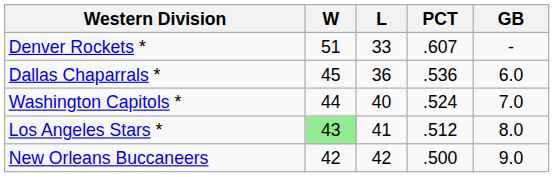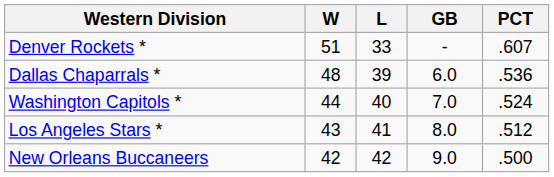 <table class="wikitable" style="font-size: 95%;" width="470">
 <tr>
 <th width="30%">Western Division</th>
 <th width="5%">W</th>
 <th width="5%">L</th>
+<th width="7.5%">GB</th>
 <th width="5%">PCT</th>
-<th width="7.5%">GB</th>
 </tr>
 <tr align="center">
 <td align="left"><a href='#'>Denver Rockets</a> *</td>
 <td>51</td>
 <td>33</td>
+<td>-</td>
 <td>.607</td>
-<td>-</td>
 </tr>
 <tr align="center">
 <td align="left"><a href='#'>Dallas Chaparrals</a> *</td>
-<td>45</td>
-<td>36</td>
+<td>48</td>
+<td>39</td>
+<td>6.0</td>
 <td>.536</td>
-<td>6.0</td>
 </tr>
 <tr align="center">
 <td align="left"><a href='#'>Washington Capitols</a> *</td>
 <td>44</td>
 <td>40</td>
+<td>7.0</td>
 <td>.524</td>
-<td>7.0</td>
 </tr>
 <tr align="center">
 <td align="left"><a href='#'>Los Angeles Stars</a> *</td>
-<td style="background: lightgreen;">43</td>
+<td>43</td>
 <td>41</td>
+<td>8.0</td>
 <td>.512</td>
-<td>8.0</td>
 </tr>
 <tr align="center">
 <td align="left"><a href='#'>New Orleans Buccaneers</a></td>
 <td>42</td>
 <td>42</td>
+<td>9.0</td>
 <td>.500</td>
-<td>9.0</td>
 </tr>
 </table>
